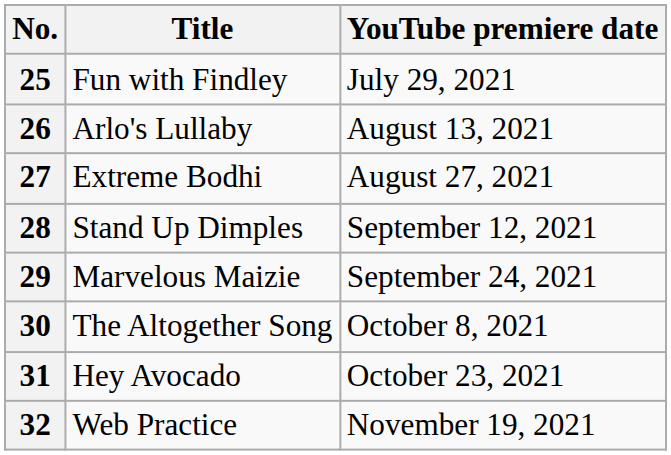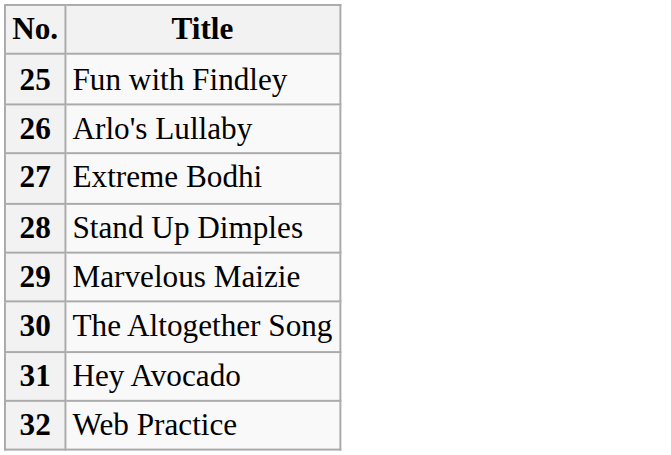 <table class="wikitable">
 <tr>
 <th>No.</th>
 <th>Title</th>
-<th>YouTube premiere date</th>
 </tr>
 <tr>
 <th>25</th>
 <td>Fun with Findley</td>
-<td>July 29, 2021</td>
 </tr>
 <tr>
 <th>26</th>
 <td>Arlo's Lullaby</td>
-<td>August 13, 2021</td>
 </tr>
 <tr>
 <th>27</th>
 <td>Extreme Bodhi</td>
-<td>August 27, 2021</td>
 </tr>
 <tr>
 <th>28</th>
 <td>Stand Up Dimples</td>
-<td>September 12, 2021</td>
 </tr>
 <tr>
 <th>29</th>
 <td>Marvelous Maizie</td>
-<td>September 24, 2021</td>
 </tr>
 <tr>
 <th>30</th>
 <td>The Altogether Song</td>
-<td>October 8, 2021</td>
 </tr>
 <tr>
 <th>31</th>
 <td>Hey Avocado</td>
-<td>October 23, 2021</td>
 </tr>
 <tr>
 <th>32</th>
 <td>Web Practice</td>
-<td>November 19, 2021</td>
 </tr>
 </table>
